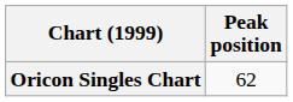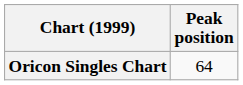 <table class="wikitable sortable">
 <tr>
 <th style="text-align:center;">Chart (1999)</th>
 <th style="text-align:center;">Peak<br>position</th>
 </tr>
 <tr>
 <th scope = "row">Oricon Singles Chart</th>
-<td style="text-align:center;">62</td>
+<td style="text-align:center;">64</td>
 </tr>
 </table>
